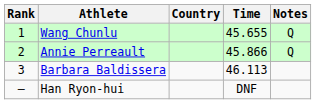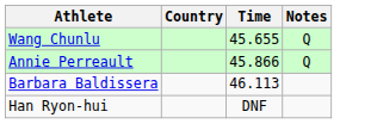 <table class="wikitable" style="text-align:center">
 <tr>
-<th>Rank</th>
 <th>Athlete</th>
 <th>Country</th>
 <th>Time</th>
 <th>Notes</th>
 </tr>
 <tr bgcolor=ccffcc>
-<td>1</td>
 <td align=left><a href='#'>Wang Chunlu</a></td>
 <td align=left></td>
 <td>45.655</td>
 <td>Q </td>
 </tr>
 <tr bgcolor=ccffcc>
-<td>2</td>
 <td align=left><a href='#'>Annie Perreault</a></td>
 <td align=left></td>
 <td>45.866</td>
 <td>Q</td>
 </tr>
 <tr>
-<td>3</td>
 <td align=left><a href='#'>Barbara Baldissera</a></td>
 <td align=left></td>
 <td>46.113</td>
 <td></td>
 </tr>
 <tr>
-<td>–</td>
 <td align=left>Han Ryon-hui</td>
 <td align=left></td>
 <td>DNF</td>
 <td></td>
 </tr>
 </table>
